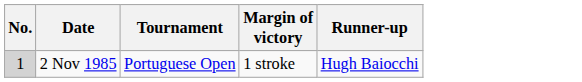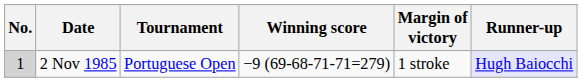 <table class="wikitable" style="font-size:95%;">
 <tr>
 <th>No.</th>
 <th>Date</th>
 <th>Tournament</th>
+<th>Winning score</th>
 <th>Margin of<br>victory</th>
 <th>Runner-up</th>
 </tr>
 <tr>
 <td align=center style="background: lightgrey;">1</td>
 <td>2 Nov <a href='#'>1985</a></td>
 <td><a href='#'>Portuguese Open</a></td>
+<td>−9 (69-68-71-71=279)</td>
 <td>1 stroke</td>
-<td> <a href='#'>Hugh Baiocchi</a></td>
+<td style="background: lavender;"> <a href='#'>Hugh Baiocchi</a></td>
 </tr>
 </table>
